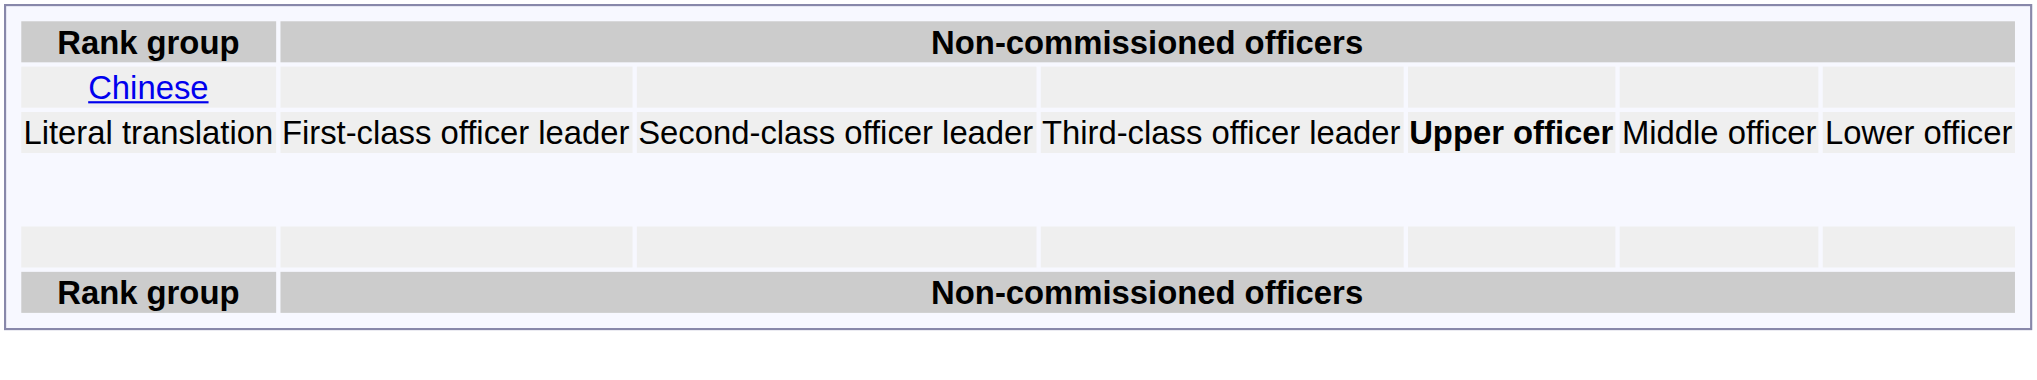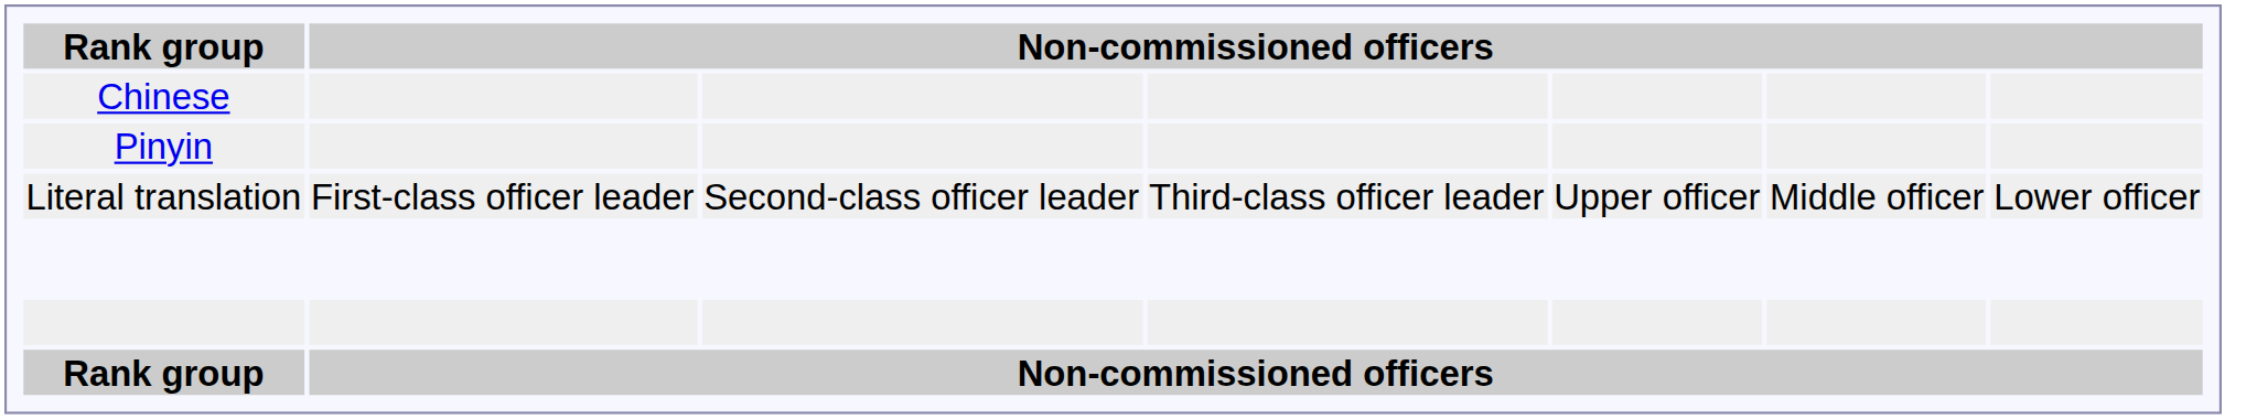 <table style="border:1px solid #8888aa; background-color:#f7f8ff; padding:5px; font-size:95%; margin: 0px 12px 12px 0px; text-align:center; ">
 <tr style="background-color:#CCCCCC;">
 <th>Rank group</th>
 <th colspan=6>Non-commissioned officers</th>
 </tr>
 <tr style="text-align:center; background:#efefef;">
 <td><a href='#'>Chinese</a></td>
 <td></td>
 <td></td>
 <td></td>
 <td></td>
 <td></td>
 <td></td>
 </tr>
 <tr style="background:#efefef;">
+<td><a href='#'>Pinyin</a></td>
+<td></td>
+<td></td>
+<td></td>
+<td></td>
+<td></td>
+<td></td>
+</tr>
+<tr style="background:#efefef;">
 <td>Literal translation</td>
 <td>First-class officer leader</td>
 <td>Second-class officer leader</td>
 <td>Third-class officer leader</td>
-<td><strong>Upper officer</strong></td>
+<td>Upper officer</td>
 <td>Middle officer</td>
 <td>Lower officer</td>
 </tr>
 <tr style="text-align:center;">
 <td rowspan=2><strong></strong></td>
 <td></td>
 <td></td>
 <td></td>
 <td></td>
 <td></td>
 <td></td>
 </tr>
 <tr style="text-align:center;">
 <td></td>
 <td></td>
 <td></td>
 <td></td>
 <td></td>
 <td></td>
 </tr>
 <tr style="text-align:center;">
 <td rowspan=2><strong></strong></td>
 <td></td>
 <td></td>
 <td></td>
 <td></td>
 <td></td>
 <td></td>
 </tr>
 <tr style="text-align:center;">
 <td></td>
 <td></td>
 <td></td>
 <td></td>
 <td></td>
 <td></td>
 </tr>
 <tr style="text-align:center;">
 <td rowspan=2><strong></strong></td>
 <td></td>
 <td></td>
 <td></td>
 <td></td>
 <td></td>
 <td></td>
 </tr>
 <tr style="text-align:center;">
 <td></td>
 <td></td>
 <td></td>
 <td></td>
 <td></td>
 <td></td>
 </tr>
 <tr style="text-align:center;">
 <td rowspan=2><strong></strong></td>
 <td></td>
 <td></td>
 <td></td>
 <td></td>
 <td></td>
 <td></td>
 </tr>
 <tr style="text-align:center;">
 <td></td>
 <td></td>
 <td></td>
 <td></td>
 <td></td>
 <td></td>
 </tr>
 <tr style="text-align:center; background:#efefef;">
 <td></td>
 <td><br></td>
 <td><br></td>
 <td><br></td>
 <td><br></td>
 <td><br></td>
 <td><br></td>
 </tr>
 <tr style="background-color:#CCCCCC; text-align:center;">
 <th>Rank group</th>
 <th colspan=6>Non-commissioned officers</th>
 </tr>
 </table>
